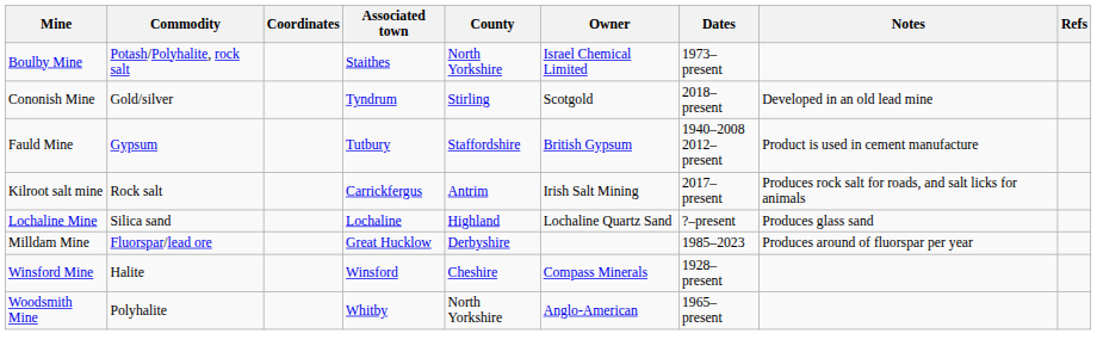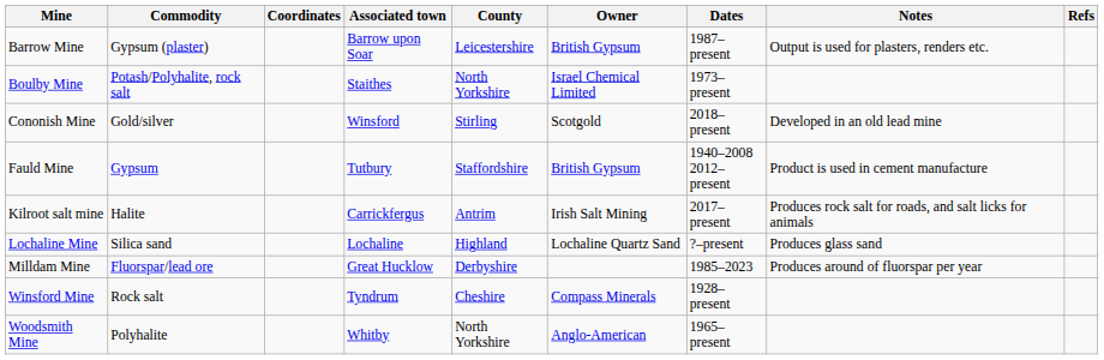 <table class="sortable wikitable">
 <tr>
 <th>Mine</th>
 <th>Commodity</th>
 <th>Coordinates</th>
 <th>Associated town</th>
 <th>County</th>
 <th>Owner</th>
 <th>Dates</th>
 <th>Notes</th>
 <th>Refs</th>
+</tr>
+<tr>
+<td>Barrow Mine</td>
+<td>Gypsum (<a href='#'>plaster</a>)</td>
+<td></td>
+<td><a href='#'>Barrow upon Soar</a></td>
+<td><a href='#'>Leicestershire</a></td>
+<td><a href='#'>British Gypsum</a></td>
+<td>1987–present</td>
+<td>Output is used for plasters, renders etc.</td>
+<td></td>
 </tr>
 <tr>
 <td><a href='#'>Boulby Mine</a></td>
 <td><a href='#'>Potash</a>/<a href='#'>Polyhalite</a>, <a href='#'>rock salt</a></td>
 <td></td>
 <td><a href='#'>Staithes</a></td>
 <td><a href='#'>North Yorkshire</a></td>
 <td><a href='#'>Israel Chemical Limited</a></td>
 <td>1973–present</td>
 <td></td>
 <td></td>
 </tr>
 <tr>
 <td>Cononish Mine</td>
 <td>Gold/silver</td>
 <td></td>
-<td><a href='#'>Tyndrum</a></td>
+<td><a href='#'>Winsford</a></td>
 <td><a href='#'>Stirling</a></td>
 <td>Scotgold</td>
 <td>2018–present</td>
 <td>Developed in an old lead mine</td>
 <td></td>
 </tr>
 <tr>
 <td>Fauld Mine</td>
 <td><a href='#'>Gypsum</a></td>
 <td></td>
 <td><a href='#'>Tutbury</a></td>
 <td><a href='#'>Staffordshire</a></td>
 <td><a href='#'>British Gypsum</a></td>
 <td>1940–2008<br>2012–present</td>
 <td>Product is used in cement manufacture</td>
 <td></td>
 </tr>
 <tr>
 <td>Kilroot salt mine</td>
-<td>Rock salt</td>
+<td>Halite</td>
 <td></td>
 <td><a href='#'>Carrickfergus</a></td>
 <td><a href='#'>Antrim</a></td>
 <td>Irish Salt Mining</td>
 <td>2017–present</td>
 <td>Produces rock salt for roads, and salt licks for animals</td>
 <td></td>
 </tr>
 <tr>
 <td><a href='#'>Lochaline Mine</a></td>
 <td>Silica sand</td>
 <td></td>
 <td><a href='#'>Lochaline</a></td>
 <td><a href='#'>Highland</a></td>
 <td>Lochaline Quartz Sand</td>
 <td>?–present</td>
 <td>Produces glass sand</td>
 <td></td>
 </tr>
 <tr>
 <td>Milldam Mine</td>
 <td><a href='#'>Fluorspar</a>/<a href='#'>lead ore</a></td>
 <td></td>
 <td><a href='#'>Great Hucklow</a></td>
 <td><a href='#'>Derbyshire</a></td>
 <td></td>
 <td>1985–2023</td>
 <td>Produces around  of fluorspar per year</td>
 <td></td>
 </tr>
 <tr>
 <td><a href='#'>Winsford Mine</a></td>
-<td>Halite</td>
+<td>Rock salt</td>
 <td></td>
-<td><a href='#'>Winsford</a></td>
+<td><a href='#'>Tyndrum</a></td>
 <td><a href='#'>Cheshire</a></td>
 <td><a href='#'>Compass Minerals</a></td>
 <td>1928–present</td>
 <td></td>
 <td></td>
 </tr>
 <tr>
 <td><a href='#'>Woodsmith Mine</a></td>
 <td>Polyhalite</td>
 <td></td>
 <td><a href='#'>Whitby</a></td>
 <td>North Yorkshire</td>
 <td><a href='#'>Anglo-American</a></td>
 <td>1965–present</td>
 <td></td>
 <td></td>
 </tr>
 </table>
